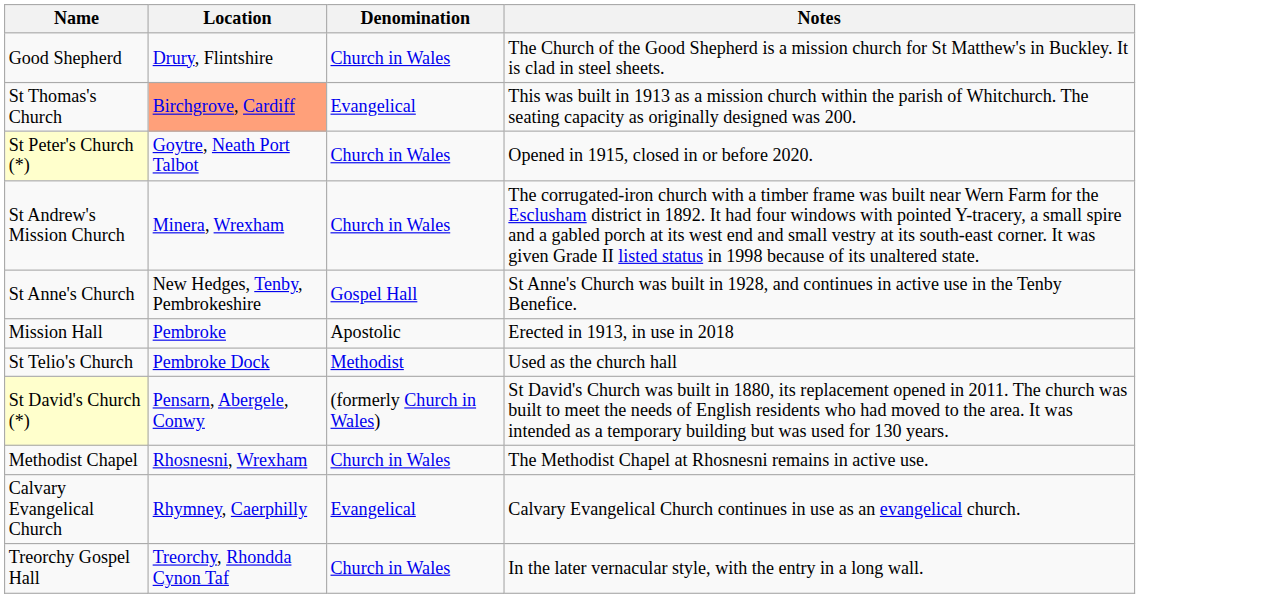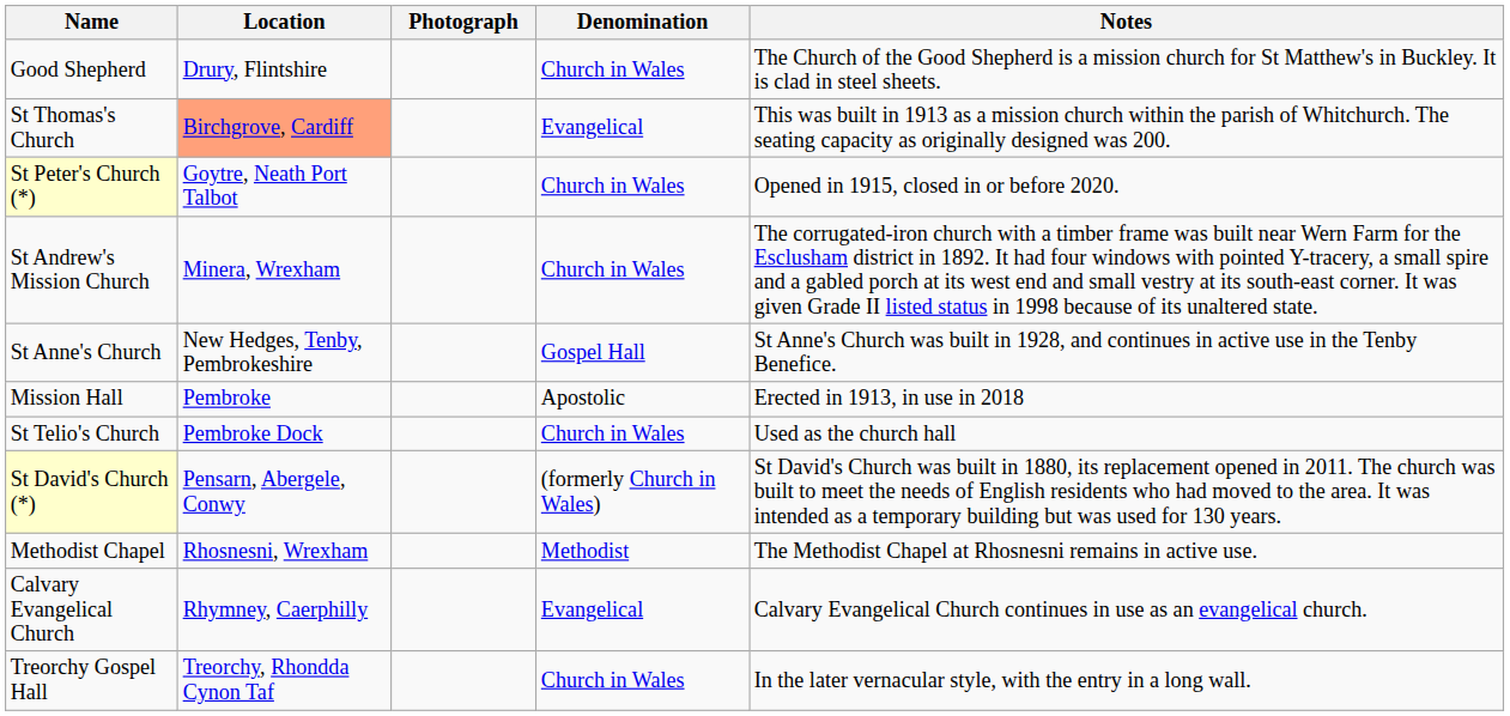 <table class="wikitable sortable">
 <tr>
 <th style="width:120px">Name</th>
 <th style="width:150px">Location</th>
+<th style="width:100px" class="unsortable">Photograph</th>
 <th style="width:150px">Denomination</th>
 <th style="width:550px" class="unsortable">Notes</th>
 </tr>
 <tr>
 <td>Good Shepherd</td>
 <td><a href='#'>Drury</a>, Flintshire<br><small></small></td>
+<td></td>
 <td><a href='#'>Church in Wales</a></td>
 <td>The Church of the Good Shepherd is a mission church for St Matthew's in Buckley. It is clad in steel sheets.</td>
 </tr>
 <tr>
 <td>St Thomas's Church</td>
 <td style="background: lightsalmon;"><a href='#'>Birchgrove</a>, <a href='#'>Cardiff</a><br><small></small></td>
+<td></td>
 <td><a href='#'>Evangelical</a></td>
 <td>This was built in 1913 as a mission church within the parish of Whitchurch.  The seating capacity as originally designed was 200.</td>
 </tr>
 <tr>
 <td style="background:#ffc;">St Peter's Church (*)</td>
 <td><a href='#'>Goytre</a>, <a href='#'>Neath Port Talbot</a><br><small></small></td>
+<td></td>
 <td><a href='#'>Church in Wales</a></td>
 <td>Opened in 1915, closed in or before 2020.</td>
 </tr>
 <tr>
 <td>St Andrew's Mission Church</td>
 <td><a href='#'>Minera</a>, <a href='#'>Wrexham</a><br><small></small></td>
+<td></td>
 <td><a href='#'>Church in Wales</a></td>
 <td>The corrugated-iron church with a timber frame was built near Wern Farm for the <a href='#'>Esclusham</a> district in 1892. It had four windows with pointed Y-tracery, a small spire and a gabled porch at its west end and small vestry at its south-east corner. It was given Grade II <a href='#'>listed status</a> in 1998 because of its unaltered state.</td>
 </tr>
 <tr>
 <td>St Anne's Church</td>
 <td>New Hedges, <a href='#'>Tenby</a>, Pembrokeshire<br><small></small></td>
+<td></td>
 <td><a href='#'>Gospel Hall</a></td>
 <td>St Anne's Church was built in 1928, and continues in active use in the Tenby Benefice.</td>
 </tr>
 <tr>
 <td>Mission Hall</td>
 <td><a href='#'>Pembroke</a><br><small></small></td>
+<td></td>
 <td>Apostolic</td>
 <td>Erected in 1913, in use in 2018</td>
 </tr>
 <tr>
 <td>St Telio's Church</td>
 <td><a href='#'>Pembroke Dock</a><br><small></small></td>
-<td><a href='#'>Methodist</a></td>
+<td></td>
+<td><a href='#'>Church in Wales</a></td>
 <td>Used as the church hall</td>
 </tr>
 <tr>
 <td style="background:#ffc;">St David's Church (*)</td>
 <td><a href='#'>Pensarn</a>, <a href='#'>Abergele</a>, <a href='#'>Conwy</a><br><small></small></td>
+<td></td>
 <td>(formerly <a href='#'>Church in Wales</a>)</td>
 <td>St David's Church was built in 1880, its replacement opened in 2011. The church was built to meet the needs of English residents who had moved to the area. It was intended as a temporary building but was used for 130 years.</td>
 </tr>
 <tr>
 <td>Methodist Chapel</td>
 <td><a href='#'>Rhosnesni</a>, <a href='#'>Wrexham</a><br><small></small></td>
-<td><a href='#'>Church in Wales</a></td>
+<td></td>
+<td><a href='#'>Methodist</a></td>
 <td>The Methodist Chapel at Rhosnesni remains in active use.</td>
 </tr>
 <tr>
 <td>Calvary Evangelical Church</td>
 <td><a href='#'>Rhymney</a>, <a href='#'>Caerphilly</a><br><small></small></td>
+<td></td>
 <td><a href='#'>Evangelical</a></td>
 <td>Calvary Evangelical Church continues in use as an <a href='#'>evangelical</a> church.</td>
 </tr>
 <tr>
 <td>Treorchy Gospel Hall</td>
 <td><a href='#'>Treorchy</a>, <a href='#'>Rhondda Cynon Taf</a><br><small></small></td>
+<td></td>
 <td><a href='#'>Church in Wales</a></td>
 <td>In the later vernacular style, with the entry in a long wall.</td>
 </tr>
 </table>
